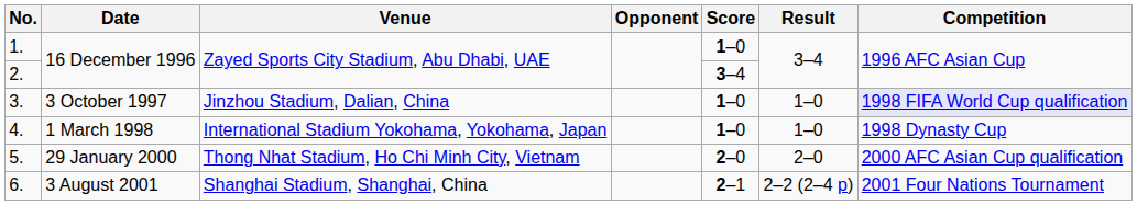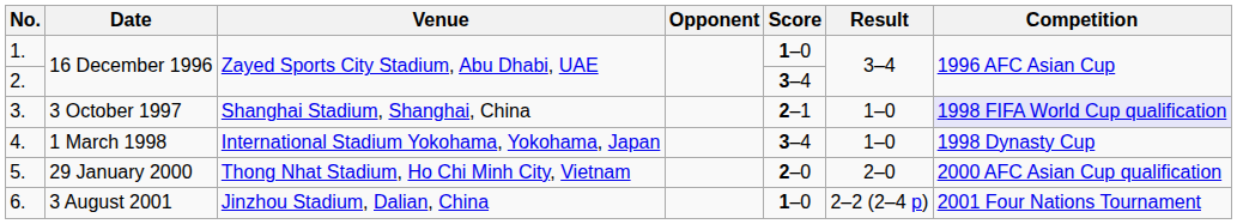 <table class="wikitable">
 <tr>
 <th>No.</th>
 <th>Date</th>
 <th>Venue</th>
 <th>Opponent</th>
 <th>Score</th>
 <th>Result</th>
 <th>Competition</th>
 </tr>
 <tr>
 <td>1.</td>
 <td rowspan=2>16 December 1996</td>
 <td rowspan=2><a href='#'>Zayed Sports City Stadium</a>, <a href='#'>Abu Dhabi</a>, <a href='#'>UAE</a></td>
 <td rowspan=2></td>
 <td align=center><strong>1</strong>–0</td>
 <td rowspan=2 align=center>3–4</td>
 <td rowspan=2><a href='#'>1996 AFC Asian Cup</a></td>
 </tr>
 <tr>
 <td>2.</td>
 <td align=center><strong>3</strong>–4</td>
 </tr>
 <tr>
 <td>3.</td>
 <td>3 October 1997</td>
-<td><a href='#'>Jinzhou Stadium</a>, <a href='#'>Dalian</a>, <a href='#'>China</a></td>
+<td><a href='#'>Shanghai Stadium</a>, <a href='#'>Shanghai</a>, China</td>
 <td></td>
-<td align=center><strong>1</strong>–0</td>
+<td align=center><strong>2</strong>–1</td>
 <td align=center>1–0</td>
 <td style="background: lavender;"><a href='#'>1998 FIFA World Cup qualification</a></td>
 </tr>
 <tr>
 <td>4.</td>
 <td>1 March 1998</td>
 <td><a href='#'>International Stadium Yokohama</a>, <a href='#'>Yokohama</a>, <a href='#'>Japan</a></td>
 <td></td>
-<td align=center><strong>1</strong>–0</td>
+<td align=center><strong>3</strong>–4</td>
 <td align=center>1–0</td>
 <td><a href='#'>1998 Dynasty Cup</a></td>
 </tr>
 <tr>
 <td>5.</td>
 <td>29 January 2000</td>
 <td><a href='#'>Thong Nhat Stadium</a>, <a href='#'>Ho Chi Minh City</a>, <a href='#'>Vietnam</a></td>
 <td></td>
 <td align=center><strong>2</strong>–0</td>
 <td align=center>2–0</td>
 <td><a href='#'>2000 AFC Asian Cup qualification</a></td>
 </tr>
 <tr>
 <td>6.</td>
 <td>3 August 2001</td>
-<td><a href='#'>Shanghai Stadium</a>, <a href='#'>Shanghai</a>, China</td>
+<td><a href='#'>Jinzhou Stadium</a>, <a href='#'>Dalian</a>, <a href='#'>China</a></td>
 <td></td>
-<td align=center><strong>2</strong>–1</td>
+<td align=center><strong>1</strong>–0</td>
 <td align=center>2–2  (2–4 <a href='#'>p</a>)</td>
 <td><a href='#'>2001 Four Nations Tournament</a></td>
 </tr>
 <tr>
 </tr>
 </table>
